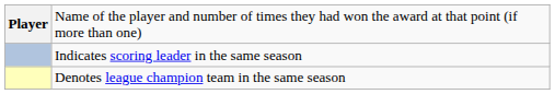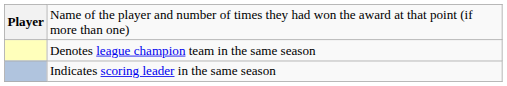 <table class="wikitable plainrowheaders">
 <tr>
 <th scope="row"><strong>Player </strong></th>
 <td>Name of the player and number of times they had won the award at that point (if more than one)</td>
 </tr>
 <tr>
+<th scope="row" style="text-align:center; background:#ffb"></th>
+<td>Denotes <a href='#'>league champion</a> team in the same season</td>
+</tr>
+<tr>
 <th scope="row" style="text-align:center; background:#B0C4DE"></th>
 <td>Indicates <a href='#'>scoring leader</a> in the same season</td>
 </tr>
-<tr>
-<th scope="row" style="text-align:center; background:#ffb"></th>
-<td>Denotes <a href='#'>league champion</a> team in the same season</td>
-</tr>
 </table>
